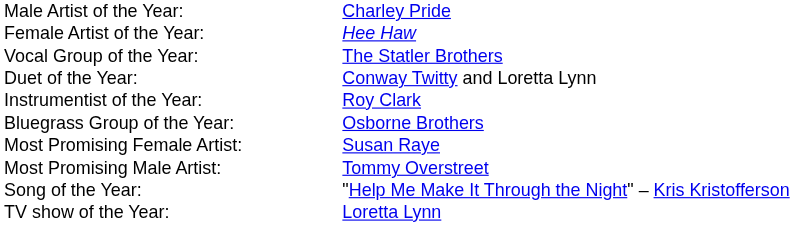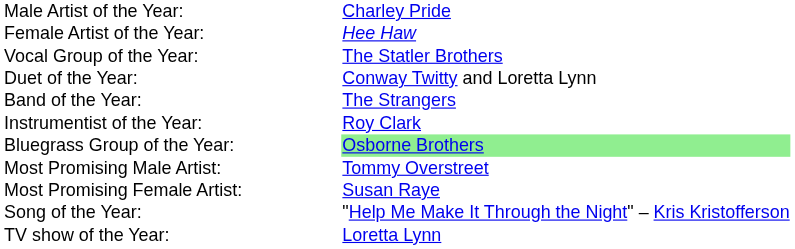 <table cellspacing="0" border="0" cellpadding="1">
 <tr>
 <td style="width:300px;">Male Artist of the Year:</td>
 <td><a href='#'>Charley Pride</a></td>
 </tr>
 <tr>
 <td>Female Artist of the Year:</td>
 <td><em><a href='#'>Hee Haw</a></em></td>
 </tr>
 <tr>
 <td>Vocal Group of the Year:</td>
 <td><a href='#'>The Statler Brothers</a></td>
 </tr>
 <tr>
 <td>Duet of the Year:</td>
 <td><a href='#'>Conway Twitty</a> and Loretta Lynn</td>
 </tr>
 <tr>
+<td>Band of the Year:</td>
+<td><a href='#'>The Strangers</a></td>
+</tr>
+<tr>
 <td>Instrumentist of the Year:</td>
 <td><a href='#'>Roy Clark</a></td>
 </tr>
 <tr>
 <td>Bluegrass Group of the Year:</td>
-<td><a href='#'>Osborne Brothers</a></td>
+<td style="background: lightgreen;"><a href='#'>Osborne Brothers</a></td>
+</tr>
+<tr>
+<td>Most Promising Male Artist:</td>
+<td><a href='#'>Tommy Overstreet</a></td>
 </tr>
 <tr>
 <td>Most Promising Female Artist:</td>
 <td><a href='#'>Susan Raye</a></td>
-</tr>
-<tr>
-<td>Most Promising Male Artist:</td>
-<td><a href='#'>Tommy Overstreet</a></td>
 </tr>
 <tr>
 <td>Song of the Year:</td>
 <td>"<a href='#'>Help Me Make It Through the Night</a>" – <a href='#'>Kris Kristofferson</a></td>
 </tr>
 <tr>
 <td>TV show of the Year:</td>
 <td><a href='#'>Loretta Lynn</a></td>
 </tr>
 <tr>
 </tr>
 </table>
